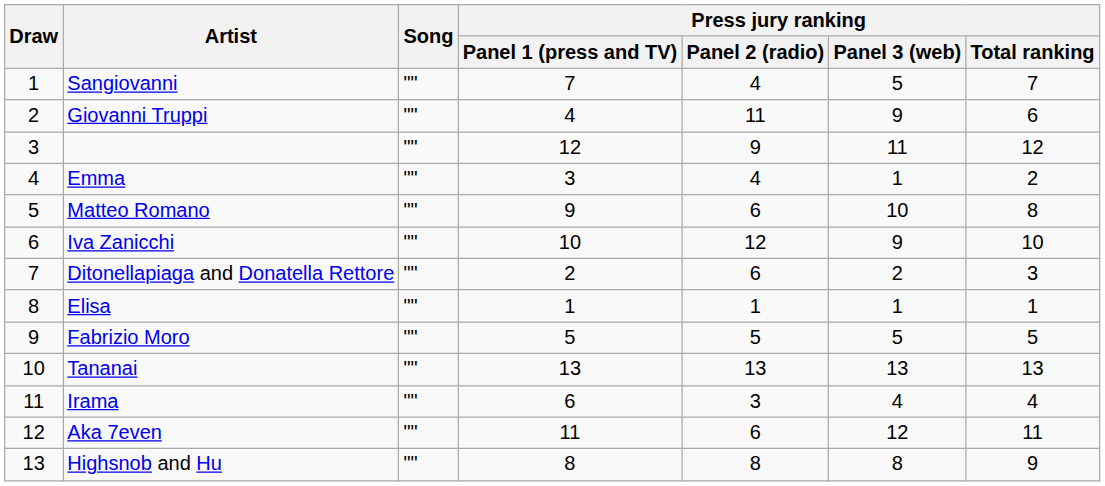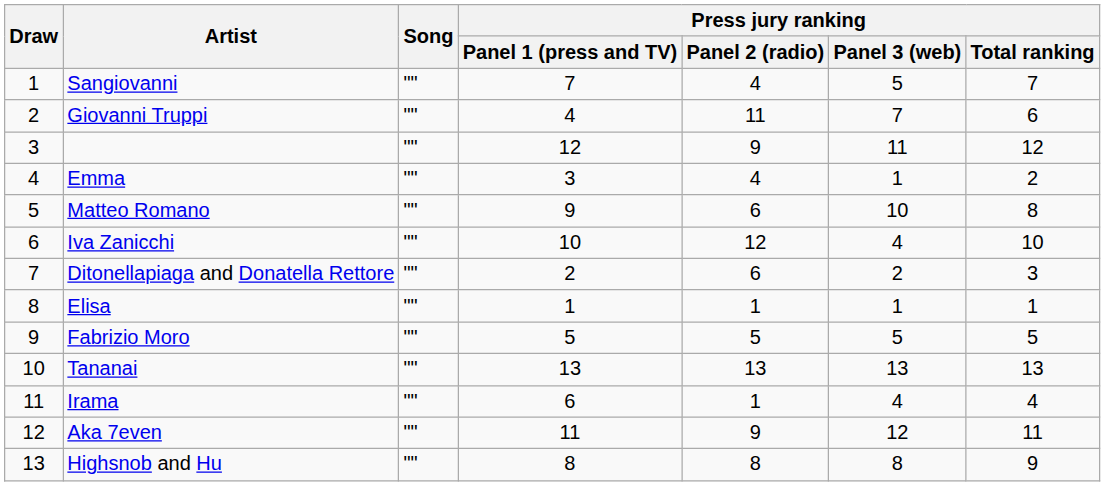 <table class="wikitable sortable">
 <tr>
 <th rowspan="2">Draw</th>
 <th rowspan="2">Artist</th>
 <th rowspan="2">Song</th>
 <th class="unsortable" colspan="4">Press jury ranking</th>
 </tr>
 <tr>
 <th>Panel 1 (press and TV)</th>
 <th>Panel 2 (radio)</th>
 <th>Panel 3 (web)</th>
 <th>Total ranking</th>
 </tr>
 <tr>
 <td align="center">1</td>
 <td><a href='#'>Sangiovanni</a></td>
 <td>""</td>
 <td align="center">7</td>
 <td align="center">4</td>
 <td align="center">5</td>
 <td align="center">7</td>
 </tr>
 <tr>
 <td align="center">2</td>
 <td><a href='#'>Giovanni Truppi</a></td>
 <td>""</td>
 <td align="center">4</td>
 <td align="center">11</td>
-<td align="center">9</td>
+<td align="center">7</td>
 <td align="center">6</td>
 </tr>
 <tr>
 <td align="center">3</td>
 <td></td>
 <td>""</td>
 <td align="center">12</td>
 <td align="center">9</td>
 <td align="center">11</td>
 <td align="center">12</td>
 </tr>
 <tr>
 <td align="center">4</td>
 <td><a href='#'>Emma</a></td>
 <td>""</td>
 <td align="center">3</td>
 <td align="center">4</td>
 <td align="center">1</td>
 <td align="center">2</td>
 </tr>
 <tr>
 <td align="center">5</td>
 <td><a href='#'>Matteo Romano</a></td>
 <td>""</td>
 <td align="center">9</td>
 <td align="center">6</td>
 <td align="center">10</td>
 <td align="center">8</td>
 </tr>
 <tr>
 <td align="center">6</td>
 <td><a href='#'>Iva Zanicchi</a></td>
 <td>""</td>
 <td align="center">10</td>
 <td align="center">12</td>
-<td align="center">9</td>
+<td align="center">4</td>
 <td align="center">10</td>
 </tr>
 <tr>
 <td align="center">7</td>
 <td><a href='#'>Ditonellapiaga</a> and <a href='#'>Donatella Rettore</a></td>
 <td>""</td>
 <td align="center">2</td>
 <td align="center">6</td>
 <td align="center">2</td>
 <td align="center">3</td>
 </tr>
 <tr>
 <td align="center">8</td>
 <td><a href='#'>Elisa</a></td>
 <td>""</td>
 <td align="center">1</td>
 <td align="center">1</td>
 <td align="center">1</td>
 <td align="center">1</td>
 </tr>
 <tr>
 <td align="center">9</td>
 <td><a href='#'>Fabrizio Moro</a></td>
 <td>""</td>
 <td align="center">5</td>
 <td align="center">5</td>
 <td align="center">5</td>
 <td align="center">5</td>
 </tr>
 <tr>
 <td align="center">10</td>
 <td><a href='#'>Tananai</a></td>
 <td>""</td>
 <td align="center">13</td>
 <td align="center">13</td>
 <td align="center">13</td>
 <td align="center">13</td>
 </tr>
 <tr>
 <td align="center">11</td>
 <td><a href='#'>Irama</a></td>
 <td>""</td>
 <td align="center">6</td>
-<td align="center">3</td>
+<td align="center">1</td>
 <td align="center">4</td>
 <td align="center">4</td>
 </tr>
 <tr>
 <td align="center">12</td>
 <td><a href='#'>Aka 7even</a></td>
 <td>""</td>
 <td align="center">11</td>
-<td align="center">6</td>
+<td align="center">9</td>
 <td align="center">12</td>
 <td align="center">11</td>
 </tr>
 <tr>
 <td align="center">13</td>
 <td><a href='#'>Highsnob</a> and <a href='#'>Hu</a></td>
 <td>""</td>
 <td align="center">8</td>
 <td align="center">8</td>
 <td align="center">8</td>
 <td align="center">9</td>
 </tr>
 </table>
